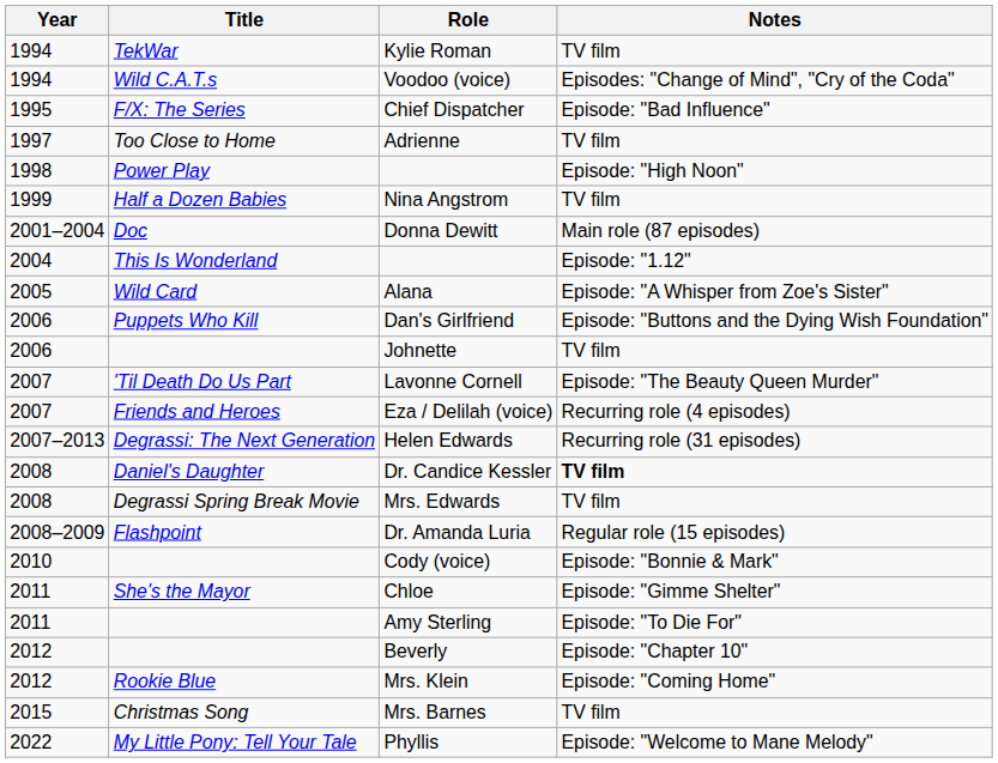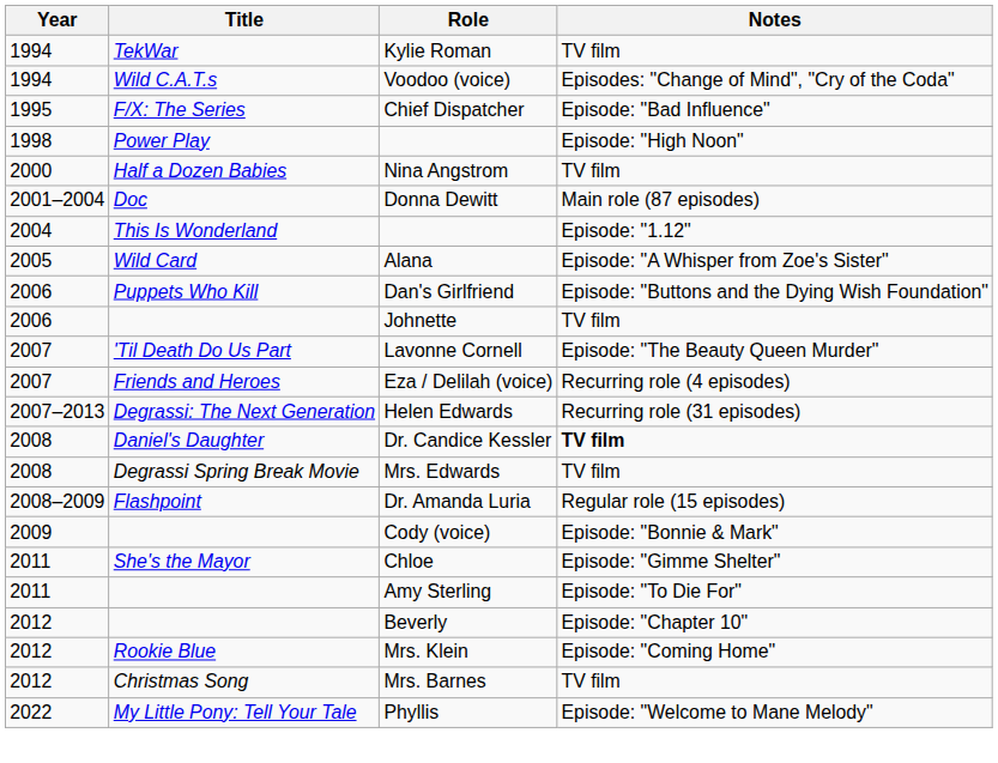 <table class="wikitable sortable">
 <tr>
 <th>Year</th>
 <th>Title</th>
 <th>Role</th>
 <th class="unsortable">Notes</th>
 </tr>
 <tr>
 <td>1994</td>
 <td><em><a href='#'>TekWar</a></em></td>
 <td>Kylie Roman</td>
 <td>TV film</td>
 </tr>
 <tr>
 <td>1994</td>
 <td><em><a href='#'>Wild C.A.T.s</a></em></td>
 <td>Voodoo (voice)</td>
 <td>Episodes: "Change of Mind", "Cry of the Coda"</td>
 </tr>
 <tr>
 <td>1995</td>
 <td><em><a href='#'>F/X: The Series</a></em></td>
 <td>Chief Dispatcher</td>
 <td>Episode: "Bad Influence"</td>
 </tr>
 <tr>
-<td>1997</td>
-<td><em>Too Close to Home</em></td>
-<td>Adrienne</td>
-<td>TV film</td>
-</tr>
-<tr>
 <td>1998</td>
 <td><em><a href='#'>Power Play</a></em></td>
 <td></td>
 <td>Episode: "High Noon"</td>
 </tr>
 <tr>
-<td>1999</td>
+<td>2000</td>
 <td><em><a href='#'>Half a Dozen Babies</a></em></td>
 <td>Nina Angstrom</td>
 <td>TV film</td>
 </tr>
 <tr>
 <td>2001–2004</td>
 <td><em><a href='#'>Doc</a></em></td>
 <td>Donna Dewitt</td>
 <td>Main role (87 episodes)</td>
 </tr>
 <tr>
 <td>2004</td>
 <td><em><a href='#'>This Is Wonderland</a></em></td>
 <td></td>
 <td>Episode: "1.12"</td>
 </tr>
 <tr>
 <td>2005</td>
 <td><em><a href='#'>Wild Card</a></em></td>
 <td>Alana</td>
 <td>Episode: "A Whisper from Zoe's Sister"</td>
 </tr>
 <tr>
 <td>2006</td>
 <td><em><a href='#'>Puppets Who Kill</a></em></td>
 <td>Dan's Girlfriend</td>
 <td>Episode: "Buttons and the Dying Wish Foundation"</td>
 </tr>
 <tr>
 <td>2006</td>
 <td><em></em></td>
 <td>Johnette</td>
 <td>TV film</td>
 </tr>
 <tr>
 <td>2007</td>
 <td><em><a href='#'>'Til Death Do Us Part</a></em></td>
 <td>Lavonne Cornell</td>
 <td>Episode: "The Beauty Queen Murder"</td>
 </tr>
 <tr>
 <td>2007</td>
 <td><em><a href='#'>Friends and Heroes</a></em></td>
 <td>Eza / Delilah (voice)</td>
 <td>Recurring role (4 episodes)</td>
 </tr>
 <tr>
 <td>2007–2013</td>
 <td><em><a href='#'>Degrassi: The Next Generation</a></em></td>
 <td>Helen Edwards</td>
 <td>Recurring role (31 episodes)</td>
 </tr>
 <tr>
 <td>2008</td>
 <td><em><a href='#'>Daniel's Daughter</a></em></td>
 <td>Dr. Candice Kessler</td>
 <td><strong>TV film</strong></td>
 </tr>
 <tr>
 <td>2008</td>
 <td><em>Degrassi Spring Break Movie</em></td>
 <td>Mrs. Edwards</td>
 <td>TV film</td>
 </tr>
 <tr>
 <td>2008–2009</td>
 <td><em><a href='#'>Flashpoint</a></em></td>
 <td>Dr. Amanda Luria</td>
 <td>Regular role (15 episodes)</td>
 </tr>
 <tr>
-<td>2010</td>
+<td>2009</td>
 <td><em></em></td>
 <td>Cody (voice)</td>
 <td>Episode: "Bonnie & Mark"</td>
 </tr>
 <tr>
 <td>2011</td>
 <td><em><a href='#'>She's the Mayor</a></em></td>
 <td>Chloe</td>
 <td>Episode: "Gimme Shelter"</td>
 </tr>
 <tr>
 <td>2011</td>
 <td><em></em></td>
 <td>Amy Sterling</td>
 <td>Episode: "To Die For"</td>
 </tr>
 <tr>
 <td>2012</td>
 <td><em></em></td>
 <td>Beverly</td>
 <td>Episode: "Chapter 10"</td>
 </tr>
 <tr>
 <td>2012</td>
 <td><em><a href='#'>Rookie Blue</a></em></td>
 <td>Mrs. Klein</td>
 <td>Episode: "Coming Home"</td>
 </tr>
 <tr>
-<td>2015</td>
+<td>2012</td>
 <td><em>Christmas Song</em></td>
 <td>Mrs. Barnes</td>
 <td>TV film</td>
 </tr>
 <tr>
 <td>2022</td>
 <td><em><a href='#'>My Little Pony: Tell Your Tale</a></em></td>
 <td>Phyllis</td>
 <td>Episode: "Welcome to Mane Melody"</td>
 </tr>
 </table>
